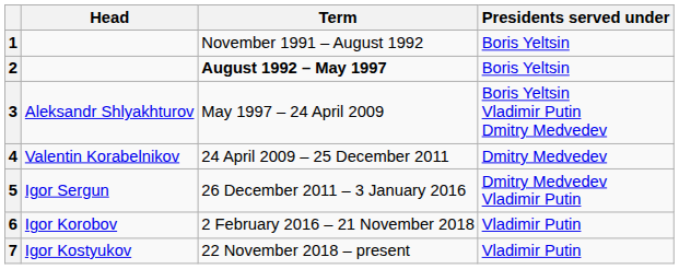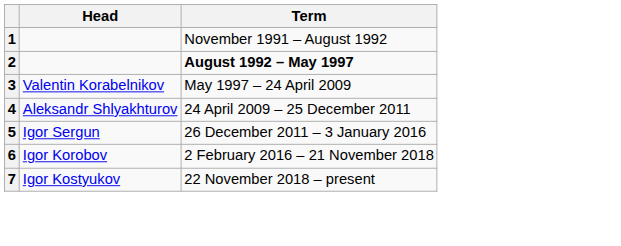 <table class="wikitable" style="text-align:left">
 <tr>
 <th></th>
 <th>Head</th>
 <th>Term</th>
-<th>Presidents served under</th>
 </tr>
 <tr>
 <th>1</th>
 <td></td>
 <td>November 1991 – August 1992</td>
-<td><a href='#'>Boris Yeltsin</a></td>
 </tr>
 <tr>
 <th>2</th>
 <td></td>
 <td><strong>August 1992 – May 1997</strong></td>
-<td><a href='#'>Boris Yeltsin</a></td>
 </tr>
 <tr>
 <th>3</th>
-<td><a href='#'>Aleksandr Shlyakhturov</a></td>
+<td><a href='#'>Valentin Korabelnikov</a></td>
 <td>May 1997 – 24 April 2009</td>
-<td><a href='#'>Boris Yeltsin</a><br><a href='#'>Vladimir Putin</a><br><a href='#'>Dmitry Medvedev</a></td>
 </tr>
 <tr>
 <th>4</th>
-<td><a href='#'>Valentin Korabelnikov</a></td>
+<td><a href='#'>Aleksandr Shlyakhturov</a></td>
 <td>24 April 2009 – 25 December 2011</td>
-<td><a href='#'>Dmitry Medvedev</a></td>
 </tr>
 <tr>
 <th>5</th>
 <td><a href='#'>Igor Sergun</a></td>
 <td>26 December 2011 – 3 January 2016</td>
-<td><a href='#'>Dmitry Medvedev</a><br><a href='#'>Vladimir Putin</a></td>
 </tr>
 <tr>
 <th>6</th>
 <td><a href='#'>Igor Korobov</a></td>
 <td>2 February 2016 – 21 November 2018</td>
-<td><a href='#'>Vladimir Putin</a></td>
 </tr>
 <tr>
 <th>7</th>
 <td><a href='#'>Igor Kostyukov</a></td>
 <td>22 November 2018 – present</td>
-<td><a href='#'>Vladimir Putin</a></td>
 </tr>
 </table>
